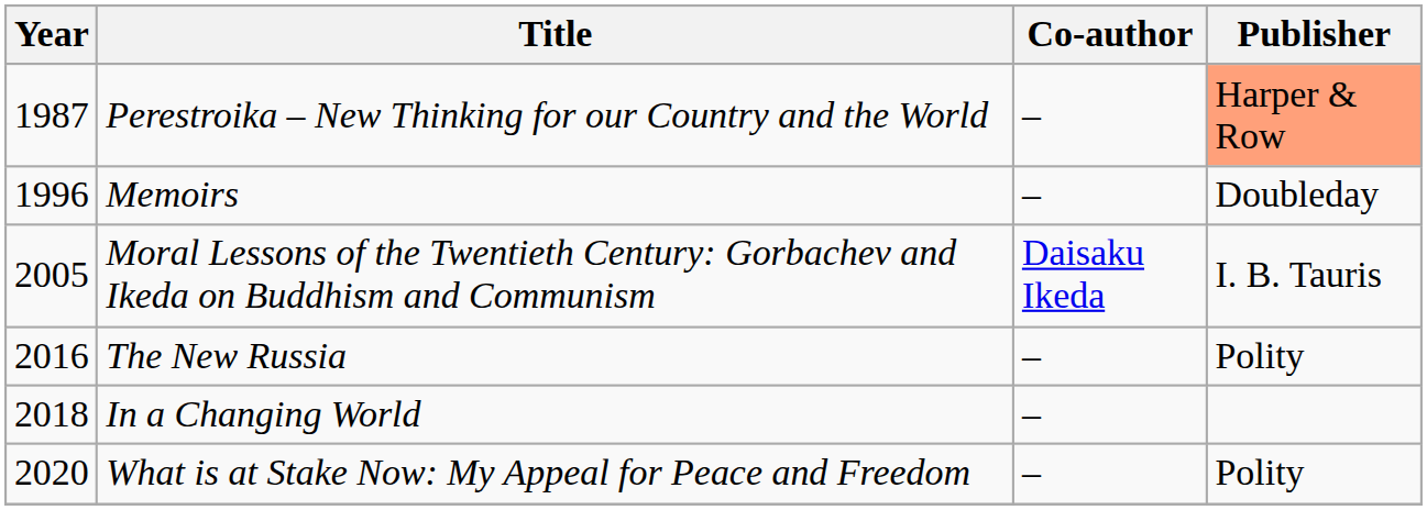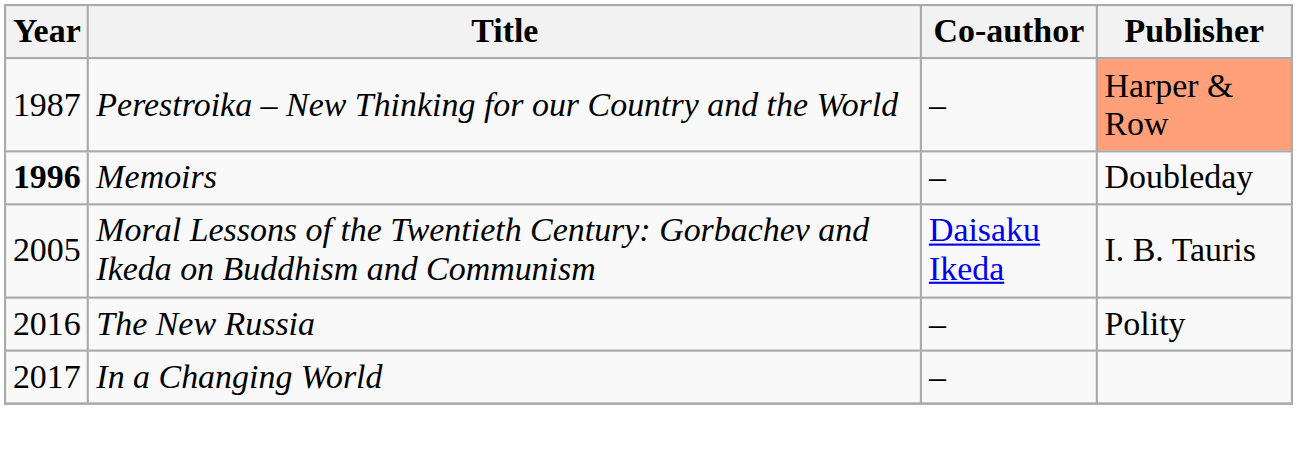 <table class="wikitable sortable">
 <tr>
 <th>Year</th>
 <th>Title</th>
 <th>Co-author</th>
 <th>Publisher</th>
 </tr>
 <tr>
 <td>1987</td>
 <td><em>Perestroika – New Thinking for our Country and the World</em></td>
 <td>–</td>
 <td style="background: lightsalmon;">Harper & Row</td>
 </tr>
 <tr>
-<td>1996</td>
+<td><strong>1996</strong></td>
 <td><em>Memoirs</em></td>
 <td>–</td>
 <td>Doubleday</td>
 </tr>
 <tr>
 <td>2005</td>
 <td><em>Moral Lessons of the Twentieth Century: Gorbachev and Ikeda on Buddhism and Communism</em></td>
 <td><a href='#'>Daisaku Ikeda</a></td>
 <td>I. B. Tauris</td>
 </tr>
 <tr>
 <td>2016</td>
 <td><em>The New Russia</em></td>
 <td>–</td>
 <td>Polity</td>
 </tr>
 <tr>
-<td>2018</td>
+<td>2017</td>
 <td><em>In a Changing World</em></td>
 <td>–</td>
 <td></td>
 </tr>
 <tr>
-<td>2020</td>
-<td><em>What is at Stake Now: My Appeal for Peace and Freedom</em></td>
-<td>–</td>
-<td>Polity</td>
-</tr>
-<tr>
 </tr>
 </table>
